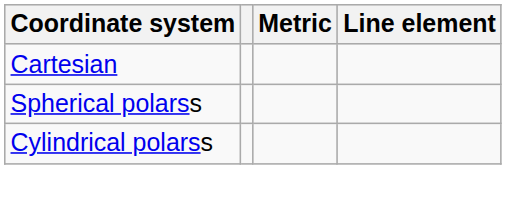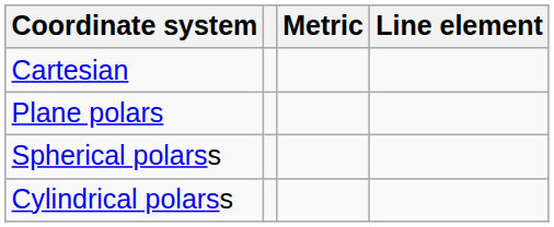 <table class="wikitable">
 <tr>
 <th>Coordinate system</th>
 <th></th>
 <th>Metric</th>
 <th>Line element</th>
 </tr>
 <tr>
 <td><a href='#'>Cartesian</a></td>
+<td></td>
+<td></td>
+<td></td>
+</tr>
+<tr>
+<td><a href='#'>Plane polars</a></td>
 <td></td>
 <td></td>
 <td></td>
 </tr>
 <tr>
 <td><a href='#'>Spherical polars</a>s</td>
 <td></td>
 <td></td>
 <td></td>
 </tr>
 <tr>
 <td><a href='#'>Cylindrical polars</a>s</td>
 <td></td>
 <td></td>
 <td></td>
 </tr>
 </table>
